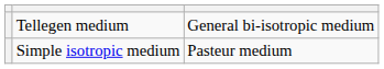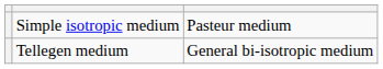 <table class="wikitable">
 <tr>
 <th></th>
 <th></th>
 <th></th>
 </tr>
 <tr>
 <th></th>
+<td>Simple <a href='#'>isotropic</a> medium</td>
+<td>Pasteur medium</td>
+</tr>
+<tr>
+<th></th>
 <td>Tellegen medium</td>
 <td>General bi-isotropic medium</td>
 </tr>
-<tr>
-<th></th>
-<td>Simple <a href='#'>isotropic</a> medium</td>
-<td>Pasteur medium</td>
-</tr>
 </table>
